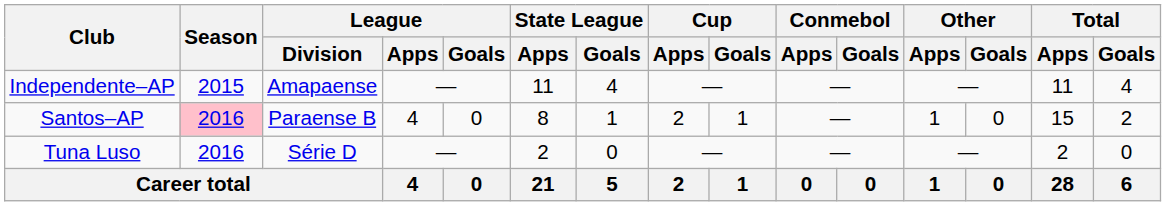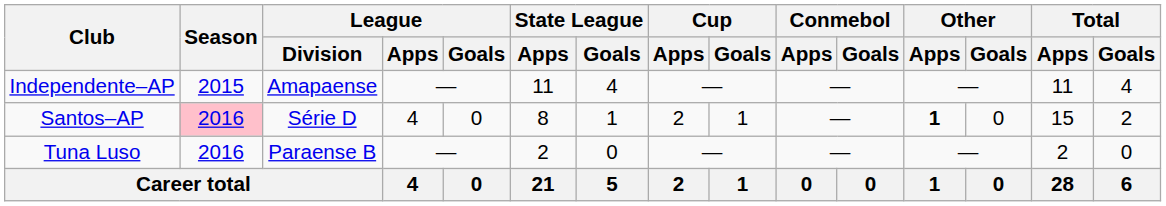 <table class="wikitable" style="text-align: center;">
 <tr>
 <th rowspan="2">Club</th>
 <th rowspan="2">Season</th>
 <th colspan="3">League</th>
 <th colspan="2">State League</th>
 <th colspan="2">Cup</th>
 <th colspan="2">Conmebol</th>
 <th colspan="2">Other</th>
 <th colspan="2">Total</th>
 </tr>
 <tr>
 <th>Division</th>
 <th>Apps</th>
 <th>Goals</th>
 <th>Apps</th>
 <th>Goals</th>
 <th>Apps</th>
 <th>Goals</th>
 <th>Apps</th>
 <th>Goals</th>
 <th>Apps</th>
 <th>Goals</th>
 <th>Apps</th>
 <th>Goals</th>
 </tr>
 <tr>
 <td valign="center"><a href='#'>Independente–AP</a></td>
 <td><a href='#'>2015</a></td>
 <td><a href='#'>Amapaense</a></td>
 <td colspan="2">—</td>
 <td>11</td>
 <td>4</td>
 <td colspan="2">—</td>
 <td colspan="2">—</td>
 <td colspan="2">—</td>
 <td>11</td>
 <td>4</td>
 </tr>
 <tr>
 <td valign="center"><a href='#'>Santos–AP</a></td>
 <td style="background: pink;"><a href='#'>2016</a></td>
-<td><a href='#'>Paraense B</a></td>
+<td><a href='#'>Série D</a></td>
 <td>4</td>
 <td>0</td>
 <td>8</td>
 <td>1</td>
 <td>2</td>
 <td>1</td>
 <td colspan="2">—</td>
-<td>1</td>
+<td><strong>1</strong></td>
 <td>0</td>
 <td>15</td>
 <td>2</td>
 </tr>
 <tr>
 <td valign="center"><a href='#'>Tuna Luso</a></td>
 <td><a href='#'>2016</a></td>
-<td><a href='#'>Série D</a></td>
+<td><a href='#'>Paraense B</a></td>
 <td colspan="2">—</td>
 <td>2</td>
 <td>0</td>
 <td colspan="2">—</td>
 <td colspan="2">—</td>
 <td colspan="2">—</td>
 <td>2</td>
 <td>0</td>
 </tr>
 <tr>
 <th colspan="3"><strong>Career total</strong></th>
 <th>4</th>
 <th>0</th>
 <th>21</th>
 <th>5</th>
 <th>2</th>
 <th>1</th>
 <th>0</th>
 <th>0</th>
 <th>1</th>
 <th>0</th>
 <th>28</th>
 <th>6</th>
 </tr>
 </table>
